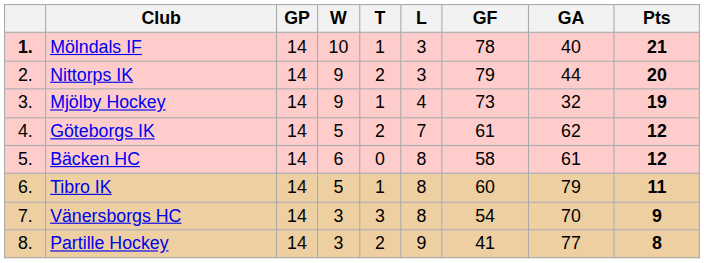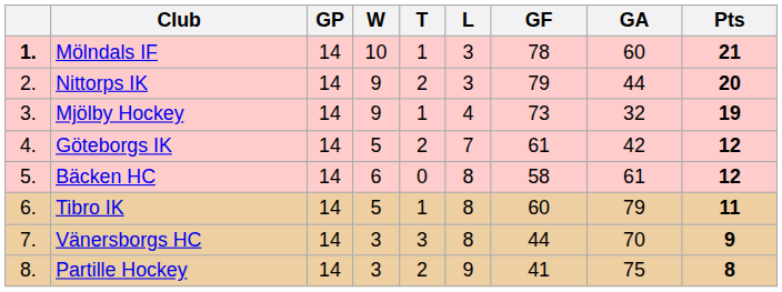 <table class="wikitable">
 <tr>
 <th width="30"></th>
 <th width="200">Club</th>
 <th width="30">GP</th>
 <th width="30">W</th>
 <th width="30">T</th>
 <th width="30">L</th>
 <th width="70">GF</th>
 <th width="70">GA</th>
 <th width="70">Pts</th>
 </tr>
 <tr bgcolor="#FFCCCC" align="center">
 <td><strong>1.</strong></td>
 <td align="left"><a href='#'>Mölndals IF</a></td>
 <td>14</td>
 <td>10</td>
 <td>1</td>
 <td>3</td>
 <td>78</td>
-<td>40</td>
+<td>60</td>
 <td><strong>21</strong></td>
 </tr>
 <tr bgcolor="#FFCCCC" align="center">
 <td>2.</td>
 <td align="left"><a href='#'>Nittorps IK</a></td>
 <td>14</td>
 <td>9</td>
 <td>2</td>
 <td>3</td>
 <td>79</td>
 <td>44</td>
 <td><strong>20</strong></td>
 </tr>
 <tr bgcolor="#FFCCCC" align="center">
 <td>3.</td>
 <td align="left"><a href='#'>Mjölby Hockey</a></td>
 <td>14</td>
 <td>9</td>
 <td>1</td>
 <td>4</td>
 <td>73</td>
 <td>32</td>
 <td><strong>19</strong></td>
 </tr>
 <tr bgcolor="#FFCCCC" align="center">
 <td>4.</td>
 <td align="left"><a href='#'>Göteborgs IK</a></td>
 <td>14</td>
 <td>5</td>
 <td>2</td>
 <td>7</td>
 <td>61</td>
-<td>62</td>
+<td>42</td>
 <td><strong>12</strong></td>
 </tr>
 <tr bgcolor="#FFCCCC" align="center">
 <td>5.</td>
 <td align="left"><a href='#'>Bäcken HC</a></td>
 <td>14</td>
 <td>6</td>
 <td>0</td>
 <td>8</td>
 <td>58</td>
 <td>61</td>
 <td><strong>12</strong></td>
 </tr>
 <tr bgcolor="#EECFA1" align="center">
 <td>6.</td>
 <td align="left"><a href='#'>Tibro IK</a></td>
 <td>14</td>
 <td>5</td>
 <td>1</td>
 <td>8</td>
 <td>60</td>
 <td>79</td>
 <td><strong>11</strong></td>
 </tr>
 <tr bgcolor="#EECFA1" align="center">
 <td>7.</td>
 <td align="left"><a href='#'>Vänersborgs HC</a></td>
 <td>14</td>
 <td>3</td>
 <td>3</td>
 <td>8</td>
-<td>54</td>
+<td>44</td>
 <td>70</td>
 <td><strong>9</strong></td>
 </tr>
 <tr bgcolor="#EECFA1" align="center">
 <td>8.</td>
 <td align="left"><a href='#'>Partille Hockey</a></td>
 <td>14</td>
 <td>3</td>
 <td>2</td>
 <td>9</td>
 <td>41</td>
-<td>77</td>
+<td>75</td>
 <td><strong>8</strong></td>
 </tr>
 </table>
